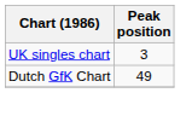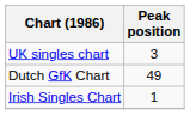 <table class=wikitable>
 <tr>
 <th>Chart (1986)</th>
 <th>Peak<br>position</th>
 </tr>
 <tr>
 <td><a href='#'>UK singles chart</a></td>
 <td align="center">3</td>
 </tr>
 <tr>
 <td>Dutch <a href='#'>GfK</a> Chart</td>
 <td align="center">49</td>
 </tr>
 <tr>
+<td><a href='#'>Irish Singles Chart</a></td>
+<td align="center">1</td>
+</tr>
+<tr>
 </tr>
 </table>
